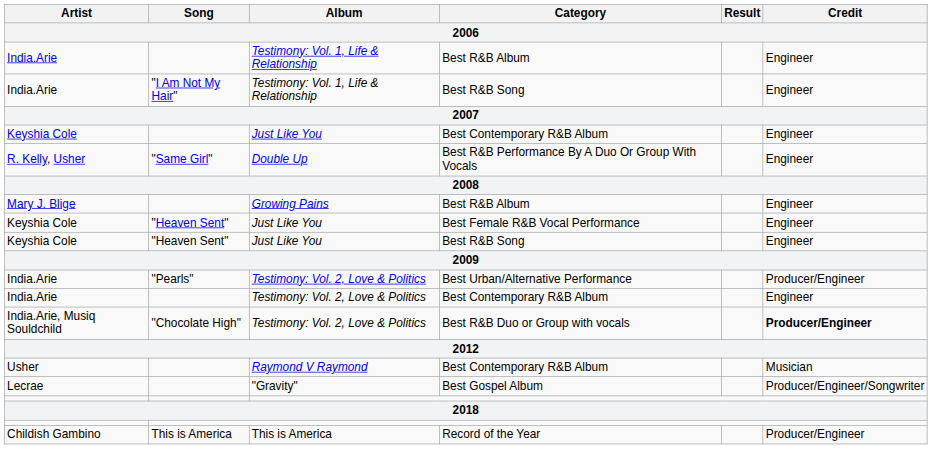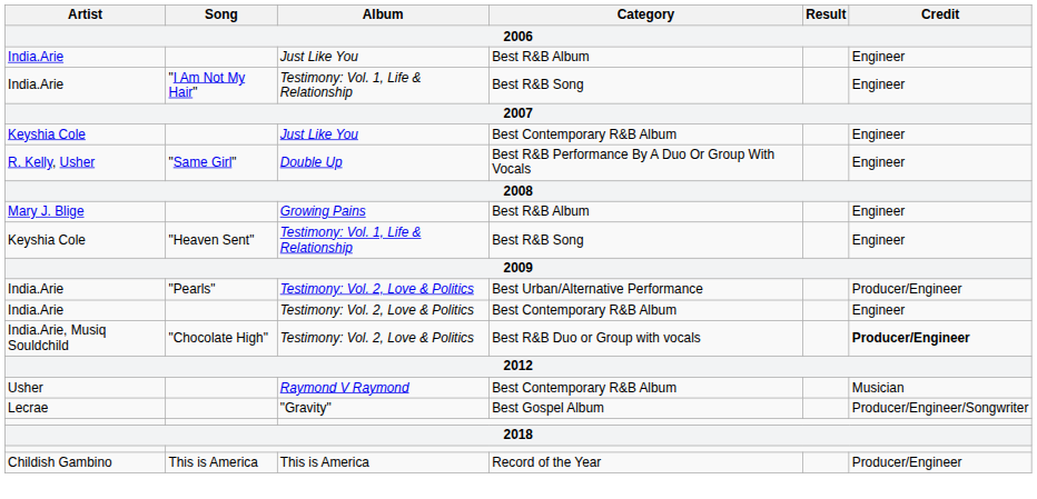 <table class=wikitable>
 <tr>
 <th>Artist</th>
 <th>Song</th>
 <th>Album</th>
 <th>Category</th>
 <th>Result</th>
 <th>Credit</th>
 </tr>
 <tr>
 <td colspan="6"  style="text-align:center; background:#f2f3f4;"><strong>2006</strong></td>
 </tr>
 <tr>
 <td><a href='#'>India.Arie</a></td>
 <td></td>
-<td><em><a href='#'>Testimony: Vol. 1, Life & Relationship</a></em></td>
+<td><em>Just Like You</em></td>
 <td>Best R&B Album</td>
 <td></td>
 <td>Engineer</td>
 </tr>
 <tr>
 <td>India.Arie</td>
 <td>"<a href='#'>I Am Not My Hair</a>"</td>
 <td><em>Testimony: Vol. 1, Life & Relationship</em></td>
 <td>Best R&B Song</td>
 <td></td>
 <td>Engineer</td>
 </tr>
 <tr>
 <td colspan="6"  style="text-align:center; background:#f2f3f4;"><strong>2007</strong></td>
 </tr>
 <tr>
 <td><a href='#'>Keyshia Cole</a></td>
 <td></td>
 <td><em><a href='#'>Just Like You</a></em></td>
 <td>Best Contemporary R&B Album</td>
 <td></td>
 <td>Engineer</td>
 </tr>
 <tr>
 <td><a href='#'>R. Kelly</a>, <a href='#'>Usher</a></td>
 <td>"<a href='#'>Same Girl</a>"</td>
 <td><em><a href='#'>Double Up</a></em></td>
 <td>Best R&B Performance By A Duo Or Group With Vocals</td>
 <td></td>
 <td>Engineer</td>
 </tr>
 <tr>
 <td colspan="6"  style="text-align:center; background:#f2f3f4;"><strong>2008</strong></td>
 </tr>
 <tr>
 <td><a href='#'>Mary J. Blige</a></td>
 <td></td>
 <td><em><a href='#'>Growing Pains</a></em></td>
 <td>Best R&B Album</td>
 <td></td>
 <td>Engineer</td>
 </tr>
 <tr>
 <td>Keyshia Cole</td>
-<td>"<a href='#'>Heaven Sent</a>"</td>
-<td><em>Just Like You</em></td>
-<td>Best Female R&B Vocal Performance</td>
-<td></td>
-<td>Engineer</td>
-</tr>
-<tr>
-<td>Keyshia Cole</td>
 <td>"Heaven Sent"</td>
-<td><em>Just Like You</em></td>
+<td><em><a href='#'>Testimony: Vol. 1, Life & Relationship</a></em></td>
 <td>Best R&B Song</td>
 <td></td>
 <td>Engineer</td>
 </tr>
 <tr>
 <td colspan="6"  style="text-align:center; background:#f2f3f4;"><strong>2009</strong></td>
 </tr>
 <tr>
 <td>India.Arie</td>
 <td>"Pearls"</td>
 <td><em><a href='#'>Testimony: Vol. 2, Love & Politics</a></em></td>
 <td>Best Urban/Alternative Performance</td>
 <td></td>
 <td>Producer/Engineer</td>
 </tr>
 <tr>
 <td>India.Arie</td>
 <td></td>
 <td><em>Testimony: Vol. 2, Love & Politics</em></td>
 <td>Best Contemporary R&B Album</td>
 <td></td>
 <td>Engineer</td>
 </tr>
 <tr>
 <td>India.Arie, Musiq Souldchild</td>
 <td>"Chocolate High"</td>
 <td><em>Testimony: Vol. 2, Love & Politics</em></td>
 <td>Best R&B Duo or Group with vocals</td>
 <td></td>
 <td><strong>Producer/Engineer</strong></td>
 </tr>
 <tr>
 <td colspan="6"  style="text-align:center; background:#f2f3f4;"><strong>2012</strong></td>
 </tr>
 <tr>
 <td>Usher</td>
 <td></td>
 <td><em><a href='#'>Raymond V Raymond</a></em></td>
 <td>Best Contemporary R&B Album</td>
 <td></td>
 <td>Musician</td>
 </tr>
 <tr>
 <td>Lecrae</td>
 <td></td>
 <td>"Gravity"</td>
 <td>Best Gospel Album</td>
 <td></td>
 <td>Producer/Engineer/Songwriter</td>
 </tr>
 <tr>
 <td></td>
 <td></td>
 </tr>
 <tr>
 <td colspan="6"  style="text-align:center; background:#f2f3f4;"><strong>2018</strong></td>
 </tr>
 <tr>
 <td></td>
 </tr>
 <tr>
 <td>Childish Gambino</td>
 <td>This is America</td>
 <td>This is America</td>
 <td>Record of the Year</td>
 <td></td>
 <td>Producer/Engineer</td>
 </tr>
 </table>
